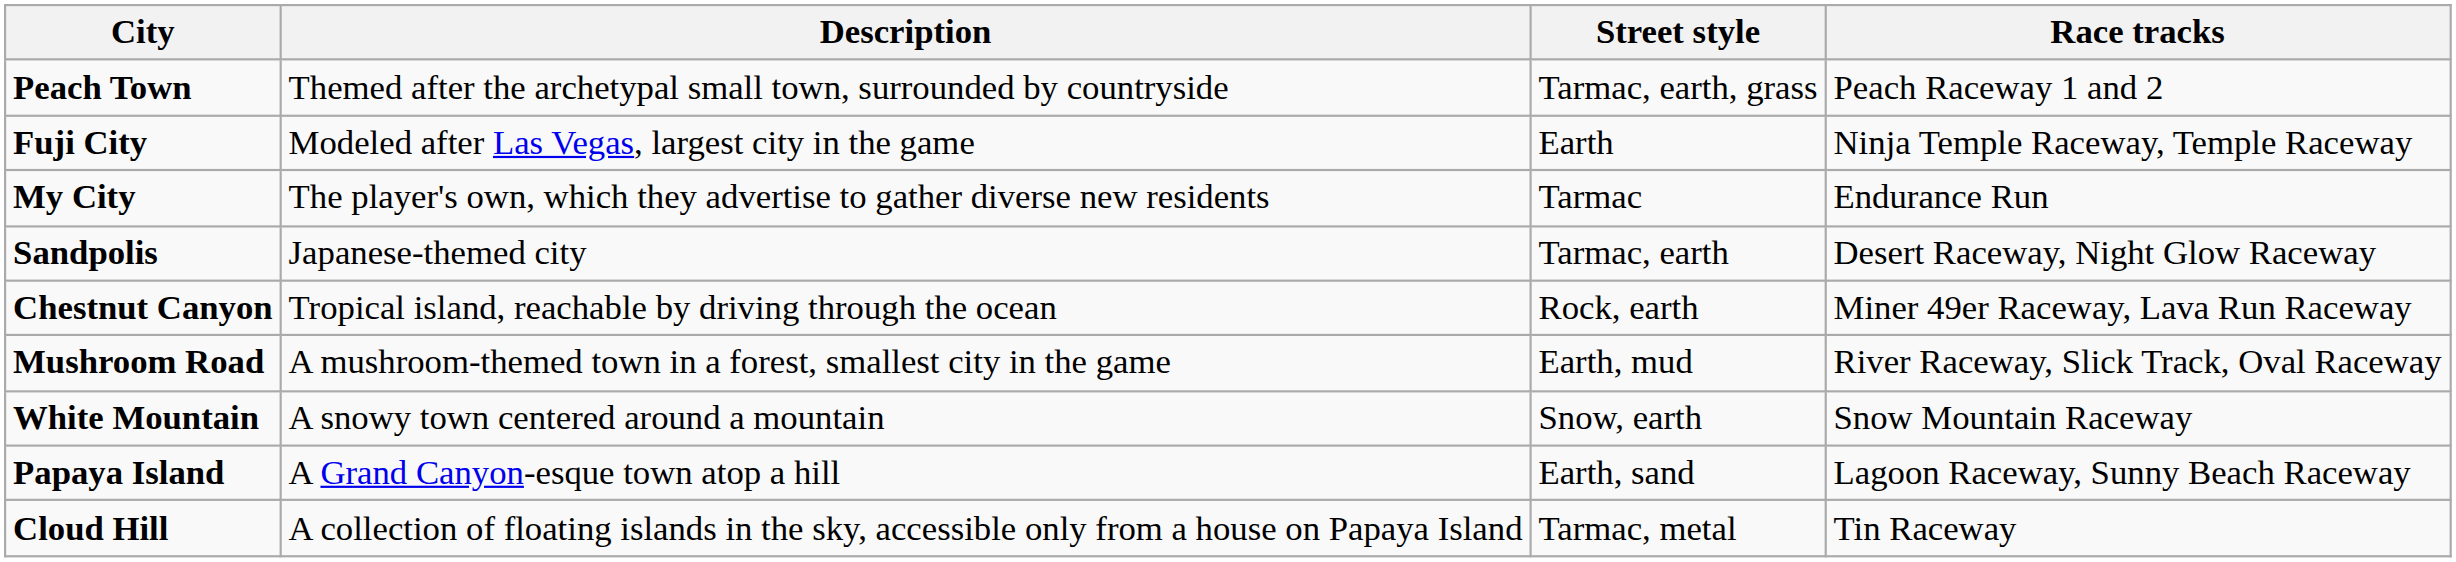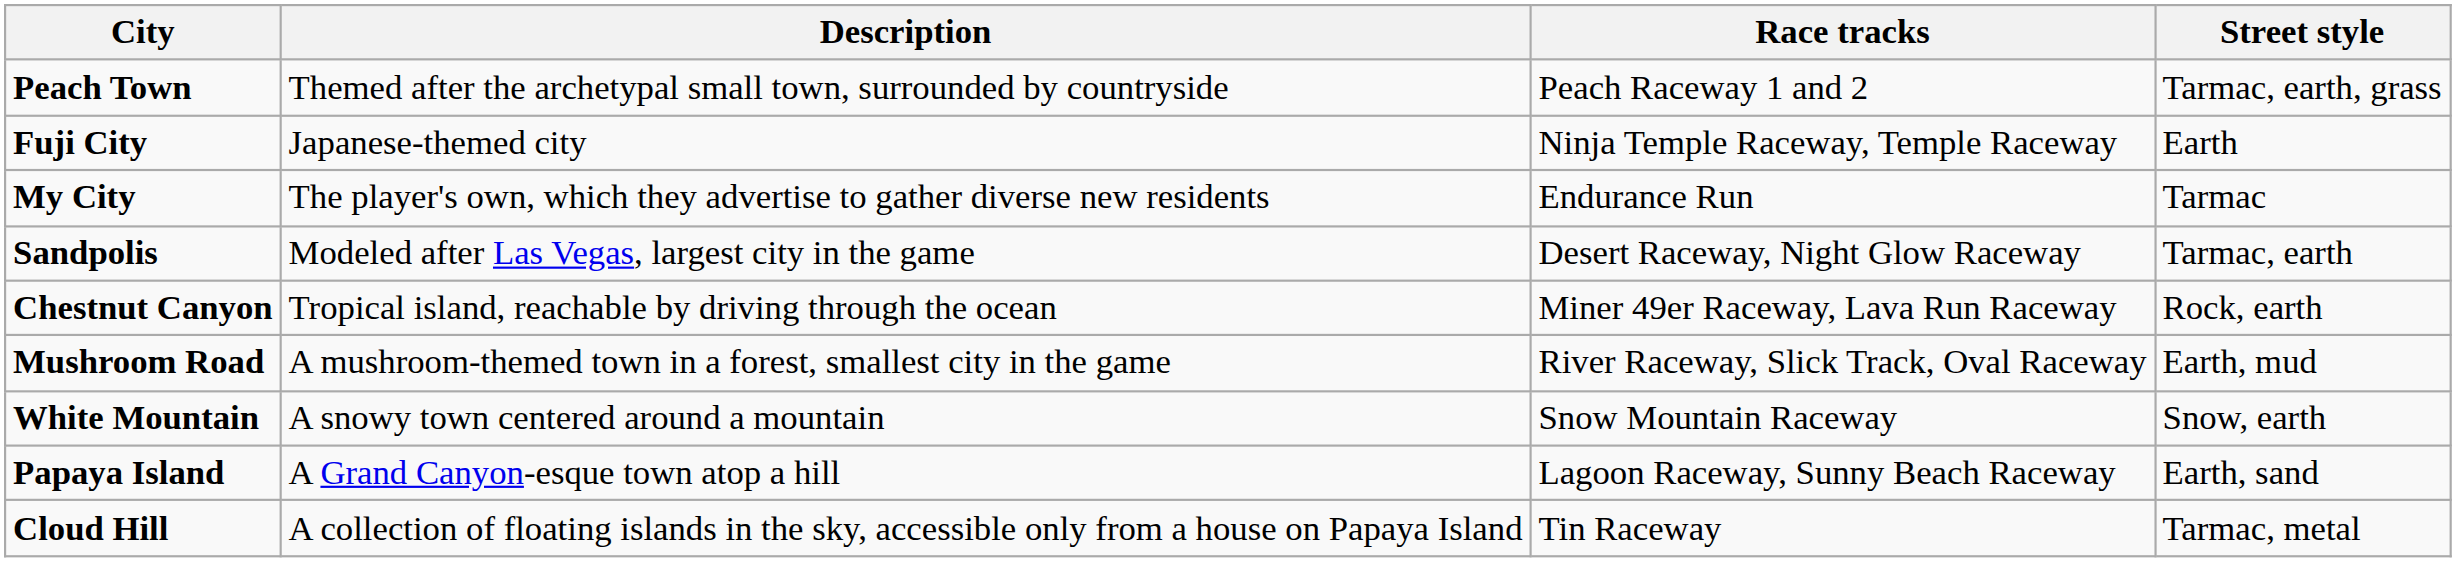 <table class="wikitable">
 <tr>
 <th>City</th>
 <th>Description</th>
+<th>Race tracks</th>
 <th>Street style</th>
-<th>Race tracks</th>
 </tr>
 <tr>
 <td><strong>Peach Town</strong></td>
 <td>Themed after the archetypal small town, surrounded by countryside</td>
+<td>Peach Raceway 1 and 2</td>
 <td>Tarmac, earth, grass</td>
-<td>Peach Raceway 1 and 2</td>
 </tr>
 <tr>
 <td><strong>Fuji City</strong></td>
-<td>Modeled after <a href='#'>Las Vegas</a>, largest city in the game</td>
+<td>Japanese-themed city</td>
+<td>Ninja Temple Raceway, Temple Raceway</td>
 <td>Earth</td>
-<td>Ninja Temple Raceway, Temple Raceway</td>
 </tr>
 <tr>
 <td><strong>My City</strong></td>
 <td>The player's own, which they advertise to gather diverse new residents</td>
+<td>Endurance Run</td>
 <td>Tarmac</td>
-<td>Endurance Run</td>
 </tr>
 <tr>
 <td><strong>Sandpolis</strong></td>
-<td>Japanese-themed city</td>
+<td>Modeled after <a href='#'>Las Vegas</a>, largest city in the game</td>
+<td>Desert Raceway, Night Glow Raceway</td>
 <td>Tarmac, earth</td>
-<td>Desert Raceway, Night Glow Raceway</td>
 </tr>
 <tr>
 <td><strong>Chestnut Canyon</strong></td>
 <td>Tropical island, reachable by driving through the ocean</td>
+<td>Miner 49er Raceway, Lava Run Raceway</td>
 <td>Rock, earth</td>
-<td>Miner 49er Raceway, Lava Run Raceway</td>
 </tr>
 <tr>
 <td><strong>Mushroom Road</strong></td>
 <td>A mushroom-themed town in a forest, smallest city in the game</td>
+<td>River Raceway, Slick Track, Oval Raceway</td>
 <td>Earth, mud</td>
-<td>River Raceway, Slick Track, Oval Raceway</td>
 </tr>
 <tr>
 <td><strong>White Mountain</strong></td>
 <td>A snowy town centered around a mountain</td>
+<td>Snow Mountain Raceway</td>
 <td>Snow, earth</td>
-<td>Snow Mountain Raceway</td>
 </tr>
 <tr>
 <td><strong>Papaya Island</strong></td>
 <td>A <a href='#'>Grand Canyon</a>-esque town atop a hill</td>
+<td>Lagoon Raceway, Sunny Beach Raceway</td>
 <td>Earth, sand</td>
-<td>Lagoon Raceway, Sunny Beach Raceway</td>
 </tr>
 <tr>
 <td><strong>Cloud Hill</strong></td>
 <td>A collection of floating islands in the sky, accessible only from a house on Papaya Island</td>
+<td>Tin Raceway</td>
 <td>Tarmac, metal</td>
-<td>Tin Raceway</td>
 </tr>
 </table>
